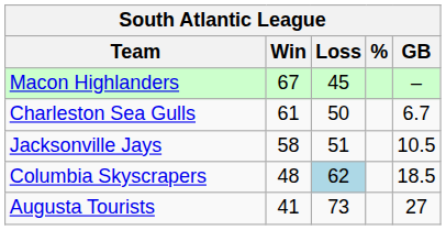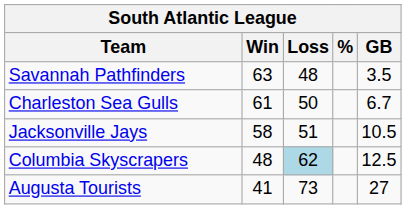 <table class="wikitable">
 <tr>
 <th colspan="5">South Atlantic League</th>
 </tr>
 <tr>
 <th width="60%">Team</th>
 <th>Win</th>
 <th>Loss</th>
 <th>%</th>
 <th>GB</th>
 </tr>
-<tr align=center bgcolor=ccffcc>
-<td align=left><a href='#'>Macon Highlanders</a></td>
-<td>67</td>
-<td>45</td>
+<tr align=center>
+<td align=left><a href='#'>Savannah Pathfinders</a></td>
+<td>63</td>
+<td>48</td>
 <td></td>
-<td>–</td>
+<td>3.5</td>
 </tr>
 <tr align=center>
 <td align=left><a href='#'>Charleston Sea Gulls</a></td>
 <td>61</td>
 <td>50</td>
 <td></td>
 <td>6.7</td>
 </tr>
 <tr align=center>
 <td align=left><a href='#'>Jacksonville Jays</a></td>
 <td>58</td>
 <td>51</td>
 <td></td>
 <td>10.5</td>
 </tr>
 <tr align=center>
 <td align=left><a href='#'>Columbia Skyscrapers</a></td>
 <td>48</td>
 <td style="background: lightblue;">62</td>
 <td></td>
-<td>18.5</td>
+<td>12.5</td>
 </tr>
 <tr align=center>
 <td align=left><a href='#'>Augusta Tourists</a></td>
 <td>41</td>
 <td>73</td>
 <td></td>
 <td>27</td>
 </tr>
 </table>
